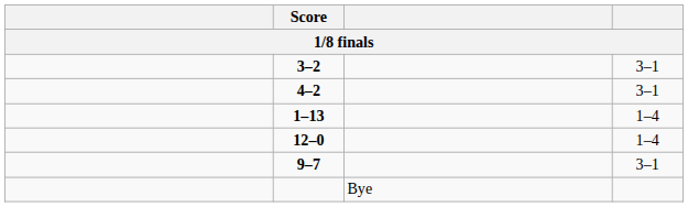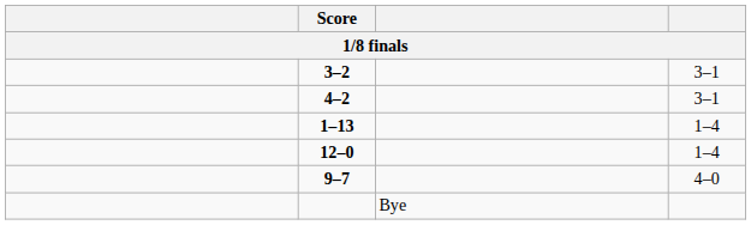 <table class="wikitable" style="text-align: left;">
 <tr>
 <th align="right" width="270"></th>
 <th width="65">Score</th>
 <th align="left" width="270"></th>
 <th width="65"></th>
 </tr>
 <tr>
 <th colspan=4>1/8 finals</th>
 </tr>
 <tr>
 <td><strong></strong></td>
 <td align="center"><strong>3–2</strong></td>
 <td></td>
 <td align=center>3–1 <strong></strong></td>
 </tr>
 <tr>
 <td><strong></strong></td>
 <td align="center"><strong>4–2</strong></td>
 <td></td>
 <td align=center>3–1 <strong></strong></td>
 </tr>
 <tr>
 <td></td>
 <td align="center"><strong>1–13</strong></td>
 <td><strong></strong></td>
 <td align=center>1–4 <strong></strong></td>
 </tr>
 <tr>
 <td><strong></strong></td>
 <td align="center"><strong>12–0</strong></td>
 <td></td>
 <td align=center>1–4 <strong></strong></td>
 </tr>
 <tr>
 <td><strong></strong></td>
 <td align="center"><strong>9–7</strong></td>
 <td></td>
-<td align=center>3–1 <strong></strong></td>
+<td align=center>4–0 <strong></strong></td>
 </tr>
 <tr>
 <td><strong></strong></td>
 <td></td>
 <td>Bye</td>
 <td></td>
 </tr>
 </table>
